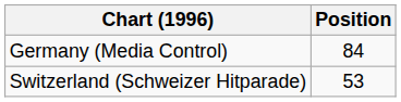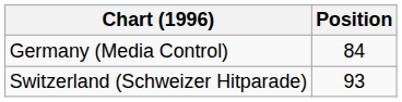 <table class="wikitable sortable">
 <tr>
 <th>Chart (1996)</th>
 <th>Position</th>
 </tr>
 <tr>
 <td>Germany (Media Control)</td>
 <td align="center">84</td>
 </tr>
 <tr>
 <td>Switzerland (Schweizer Hitparade)</td>
-<td align="center">53</td>
+<td align="center">93</td>
 </tr>
 </table>
